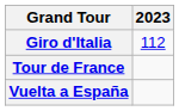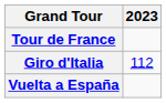 <table class="wikitable plainrowheaders">
 <tr>
 <th>Grand Tour</th>
 <th scope="col">2023</th>
 </tr>
 <tr style="text-align:center;">
+<th scope="row"> <a href='#'>Tour de France</a></th>
+<td></td>
+</tr>
+<tr style="text-align:center;">
 <th scope="row"> <a href='#'>Giro d'Italia</a></th>
 <td style="text-align:center;"><a href='#'>112</a></td>
-</tr>
-<tr style="text-align:center;">
-<th scope="row"> <a href='#'>Tour de France</a></th>
-<td></td>
 </tr>
 <tr style="text-align:center;">
 <th scope="row"> <a href='#'>Vuelta a España</a></th>
 <td></td>
 </tr>
 </table>
